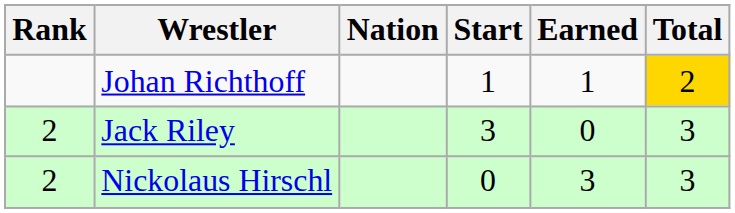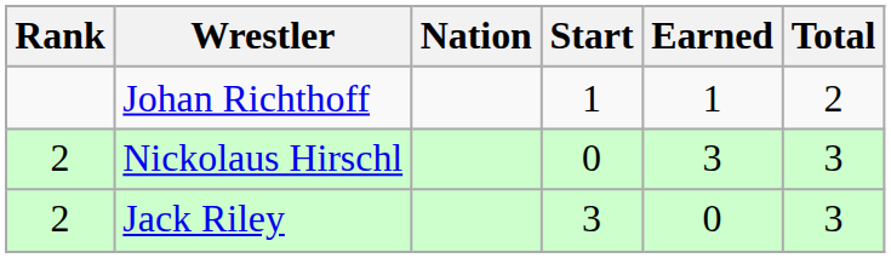 <table class="wikitable sortable" style="text-align:center;">
 <tr>
 <th>Rank</th>
 <th>Wrestler</th>
 <th>Nation</th>
 <th>Start</th>
 <th>Earned</th>
 <th>Total</th>
 </tr>
 <tr>
 <td></td>
 <td align=left><a href='#'>Johan Richthoff</a></td>
 <td align=left></td>
 <td>1</td>
 <td>1</td>
-<td style="background: gold;">2</td>
+<td>2</td>
+</tr>
+<tr style="background:#cfc;">
+<td>2</td>
+<td align=left><a href='#'>Nickolaus Hirschl</a></td>
+<td align=left></td>
+<td>0</td>
+<td>3</td>
+<td>3</td>
 </tr>
 <tr style="background:#cfc;">
 <td>2</td>
 <td align=left><a href='#'>Jack Riley</a></td>
 <td align=left></td>
 <td>3</td>
 <td>0</td>
 <td>3</td>
 </tr>
-<tr style="background:#cfc;">
-<td>2</td>
-<td align=left><a href='#'>Nickolaus Hirschl</a></td>
-<td align=left></td>
-<td>0</td>
-<td>3</td>
-<td>3</td>
-</tr>
 </table>
